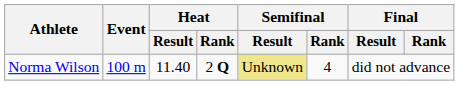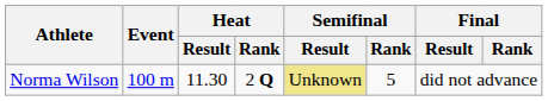 <table class="wikitable" style="font-size:90%">
 <tr>
 <th rowspan=2>Athlete</th>
 <th rowspan=2>Event</th>
 <th colspan=2>Heat</th>
 <th colspan=2>Semifinal</th>
 <th colspan=2>Final</th>
 </tr>
 <tr style="font-size:95%">
 <th>Result</th>
 <th>Rank</th>
 <th>Result</th>
 <th>Rank</th>
 <th>Result</th>
 <th>Rank</th>
 </tr>
 <tr align=center>
 <td align=left><a href='#'>Norma Wilson</a></td>
 <td align=left><a href='#'>100 m</a></td>
-<td>11.40</td>
+<td>11.30</td>
 <td>2 <strong>Q</strong></td>
 <td style="background: khaki;">Unknown</td>
-<td>4</td>
+<td>5</td>
 <td colspan=2>did not advance</td>
 </tr>
 </table>
